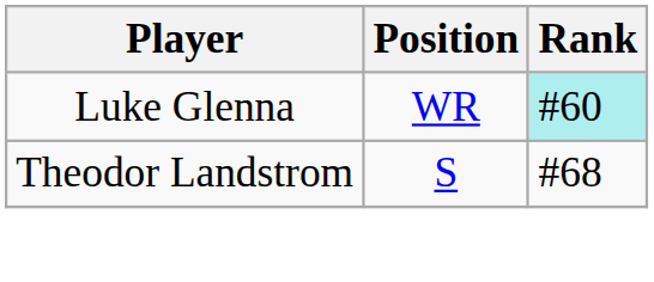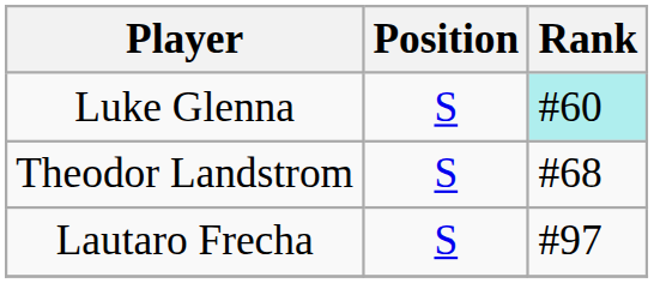 <table class="wikitable">
 <tr>
 <th>Player</th>
 <th>Position</th>
 <th>Rank</th>
 </tr>
 <tr>
 <td align="center">Luke Glenna </td>
-<td align="center"><a href='#'>WR</a></td>
+<td align="center"><a href='#'>S</a></td>
 <td style="background: paleturquoise;">#60</td>
 </tr>
 <tr>
 <td align="center">Theodor Landstrom </td>
 <td align="center"><a href='#'>S</a></td>
 <td>#68</td>
 </tr>
 <tr>
+<td align="center">Lautaro Frecha </td>
+<td align="center"><a href='#'>S</a></td>
+<td>#97</td>
+</tr>
+<tr>
 </tr>
 </table>
